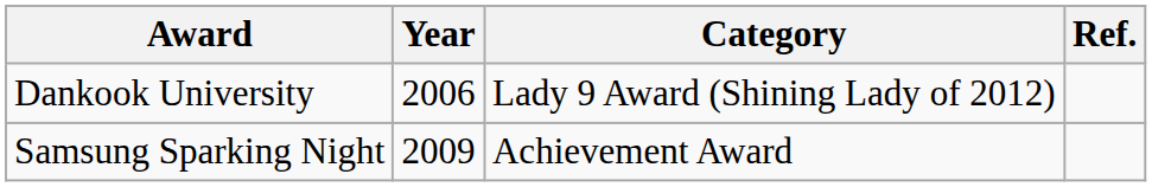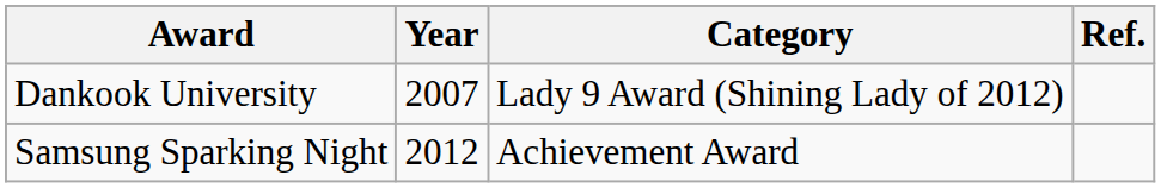 <table class="wikitable sortable">
 <tr>
 <th>Award</th>
 <th>Year</th>
 <th>Category</th>
 <th>Ref.</th>
 </tr>
 <tr>
 <td>Dankook University</td>
-<td>2006</td>
+<td>2007</td>
 <td>Lady 9 Award (Shining Lady of 2012)</td>
 <td></td>
 </tr>
 <tr>
 <td>Samsung Sparking Night</td>
-<td>2009</td>
+<td>2012</td>
 <td>Achievement Award</td>
 <td></td>
 </tr>
 </table>
